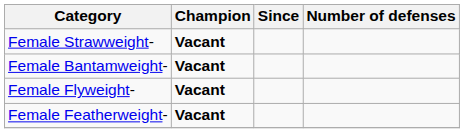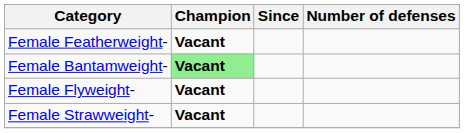 <table class="wikitable">
 <tr>
 <th>Category</th>
 <th>Champion</th>
 <th>Since</th>
 <th>Number of defenses</th>
 </tr>
 <tr>
-<td><a href='#'>Female Strawweight</a>-</td>
+<td><a href='#'>Female Featherweight</a>-</td>
 <td> <strong>Vacant</strong></td>
 <td></td>
 <td></td>
 </tr>
 <tr>
 <td><a href='#'>Female Bantamweight</a>-</td>
-<td> <strong>Vacant</strong></td>
+<td style="background: lightgreen;"> <strong>Vacant</strong></td>
 <td></td>
 <td></td>
 </tr>
 <tr>
 <td><a href='#'>Female Flyweight</a>-</td>
 <td> <strong>Vacant</strong></td>
 <td></td>
 <td></td>
 </tr>
 <tr>
-<td><a href='#'>Female Featherweight</a>-</td>
+<td><a href='#'>Female Strawweight</a>-</td>
 <td> <strong>Vacant</strong></td>
 <td></td>
 <td></td>
 </tr>
 <tr>
 </tr>
 </table>
